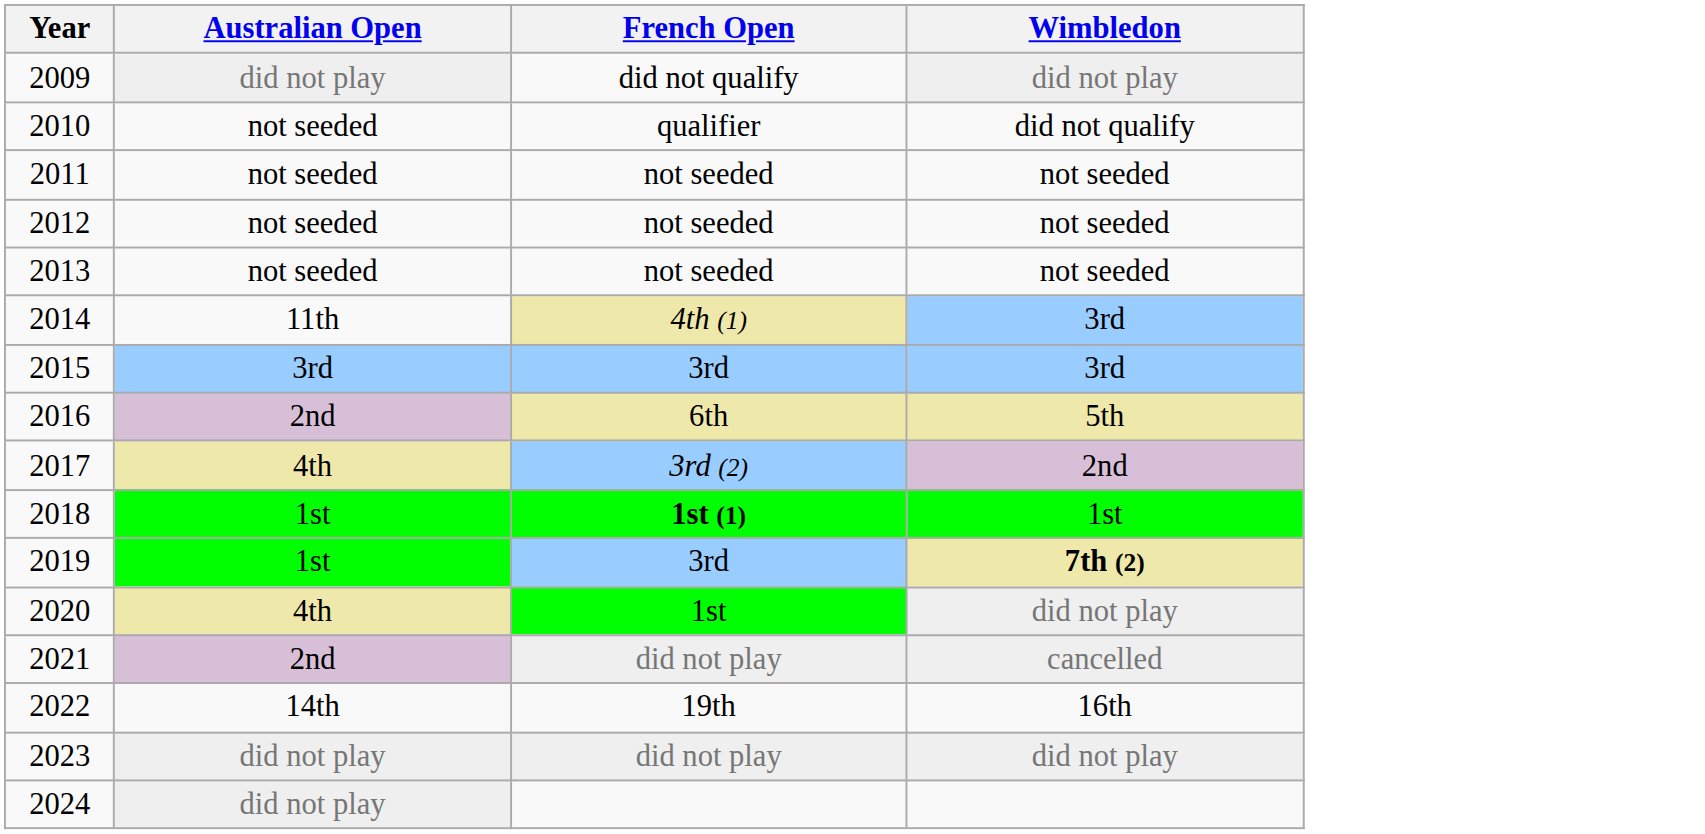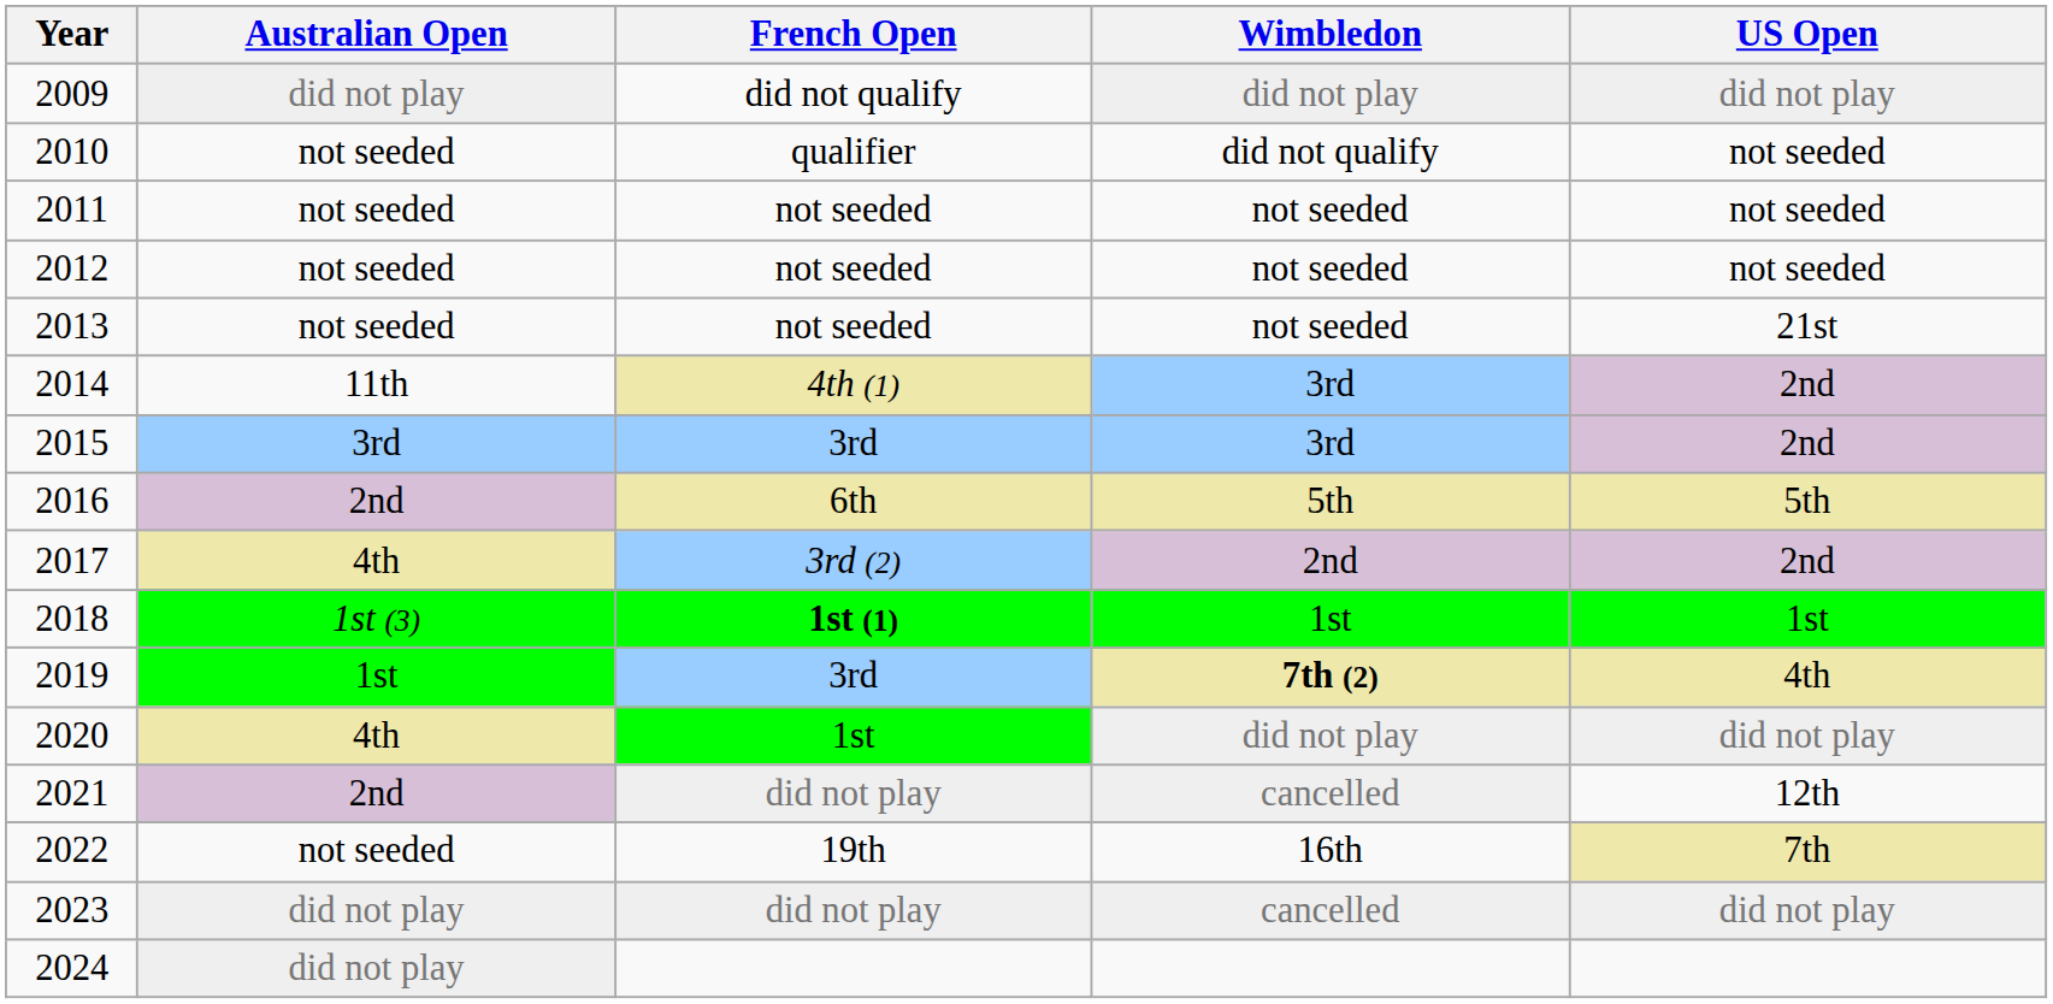 <table class=wikitable style=text-align:center>
 <tr>
 <th width=50>Year</th>
 <th width=200><a href='#'>Australian Open</a></th>
 <th width=200><a href='#'>French Open</a></th>
 <th width=200><a href='#'>Wimbledon</a></th>
+<th width=200><a href='#'>US Open</a></th>
 </tr>
 <tr>
 <td>2009</td>
 <td bgcolor=efefef style=color:#767676>did not play</td>
 <td>did not qualify</td>
+<td bgcolor=efefef style=color:#767676>did not play</td>
 <td bgcolor=efefef style=color:#767676>did not play</td>
 </tr>
 <tr>
 <td>2010</td>
 <td>not seeded</td>
 <td>qualifier</td>
 <td>did not qualify</td>
+<td>not seeded</td>
 </tr>
 <tr>
 <td>2011</td>
+<td>not seeded</td>
 <td>not seeded</td>
 <td>not seeded</td>
 <td>not seeded</td>
 </tr>
 <tr>
 <td>2012</td>
 <td>not seeded</td>
 <td>not seeded</td>
 <td>not seeded</td>
+<td>not seeded</td>
 </tr>
 <tr>
 <td>2013</td>
 <td>not seeded</td>
 <td>not seeded</td>
 <td>not seeded</td>
+<td>21st</td>
 </tr>
 <tr>
 <td>2014</td>
 <td>11th</td>
 <td style="background:#eee8aa;"><em>4th <small>(1)</small></em></td>
 <td style="background:#9cf;">3rd</td>
+<td style="background:thistle;">2nd</td>
 </tr>
 <tr>
 <td>2015</td>
 <td style="background:#9cf;">3rd</td>
 <td style="background:#9cf;">3rd</td>
 <td style="background:#9cf;">3rd</td>
+<td style="background:thistle;">2nd</td>
 </tr>
 <tr>
 <td>2016</td>
 <td style="background:thistle;">2nd</td>
 <td style="background:#eee8aa;">6th</td>
+<td style="background:#eee8aa;">5th</td>
 <td style="background:#eee8aa;">5th</td>
 </tr>
 <tr>
 <td>2017</td>
 <td style="background:#eee8aa;">4th</td>
 <td style="background:#9cf;"><em>3rd <small>(2)</small></em></td>
 <td style="background:thistle;">2nd</td>
+<td style="background:thistle;">2nd</td>
 </tr>
 <tr>
 <td>2018</td>
+<td bgcolor=lime><em>1st <small>(3)</small></em></td>
+<td bgcolor=lime><strong>1st <small>(1)</small></strong></td>
 <td bgcolor=lime>1st</td>
-<td bgcolor=lime><strong>1st <small>(1)</small></strong></td>
 <td bgcolor=lime>1st</td>
 </tr>
 <tr>
 <td>2019</td>
 <td bgcolor=lime>1st</td>
 <td bgcolor=99ccff>3rd</td>
 <td bgcolor=eee8aa><strong>7th <small>(2)</small></strong></td>
+<td bgcolor=eee8aa>4th</td>
 </tr>
 <tr>
 <td>2020</td>
 <td bgcolor=eee8aa>4th</td>
 <td bgcolor=lime>1st</td>
+<td bgcolor=efefef style=color:#767676>did not play</td>
 <td bgcolor=efefef style=color:#767676>did not play</td>
 </tr>
 <tr>
 <td>2021</td>
 <td style="background:thistle;">2nd</td>
 <td bgcolor=efefef style=color:#767676>did not play</td>
 <td bgcolor=efefef style=color:#767676>cancelled</td>
+<td>12th</td>
 </tr>
 <tr>
 <td>2022</td>
-<td>14th</td>
+<td>not seeded</td>
 <td>19th</td>
 <td>16th</td>
+<td bgcolor=eee8aa>7th</td>
 </tr>
 <tr>
 <td>2023</td>
 <td bgcolor=efefef style=color:#767676>did not play</td>
 <td bgcolor=efefef style=color:#767676>did not play</td>
+<td bgcolor=efefef style=color:#767676>cancelled</td>
 <td bgcolor=efefef style=color:#767676>did not play</td>
 </tr>
 <tr>
 <td>2024</td>
 <td bgcolor=efefef style=color:#767676>did not play</td>
 <td></td>
 <td></td>
+<td></td>
 </tr>
 </table>
